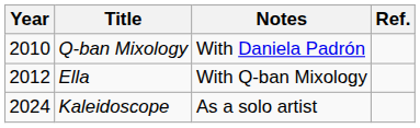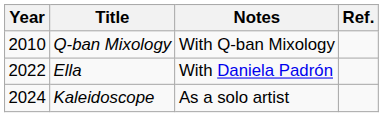 <table class="wikitable">
 <tr>
 <th>Year</th>
 <th>Title</th>
 <th>Notes</th>
 <th>Ref.</th>
 </tr>
 <tr>
 <td>2010</td>
 <td><em>Q-ban Mixology</em></td>
-<td>With <a href='#'>Daniela Padrón</a></td>
+<td>With Q-ban Mixology</td>
 <td></td>
 </tr>
 <tr>
-<td>2012</td>
+<td>2022</td>
 <td><em>Ella</em></td>
-<td>With Q-ban Mixology</td>
+<td>With <a href='#'>Daniela Padrón</a></td>
 <td></td>
 </tr>
 <tr>
 <td>2024</td>
 <td><em>Kaleidoscope</em></td>
 <td>As a solo artist</td>
 <td></td>
 </tr>
 </table>
